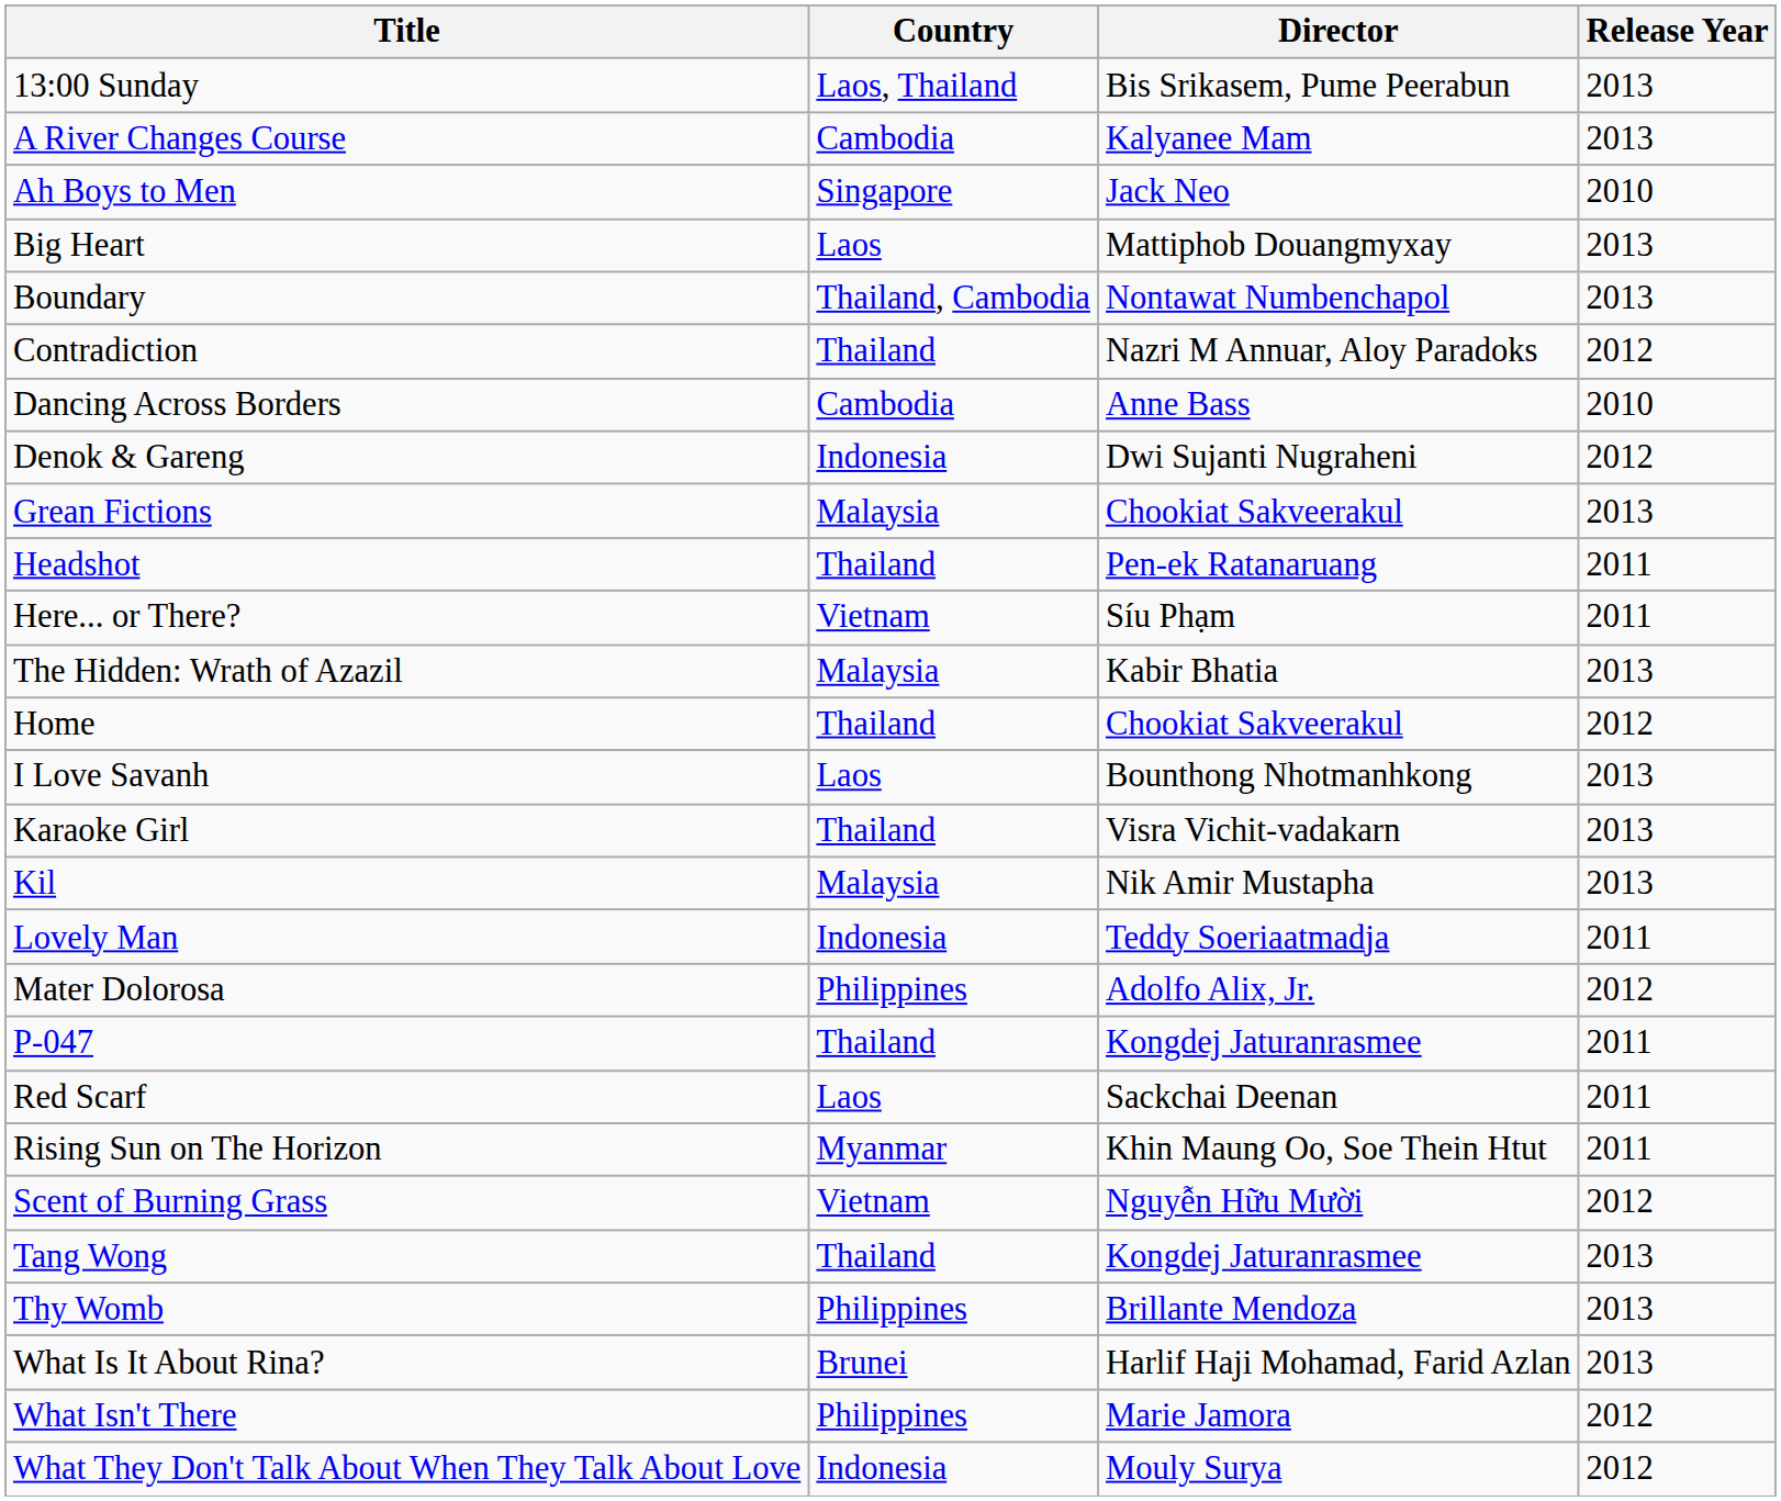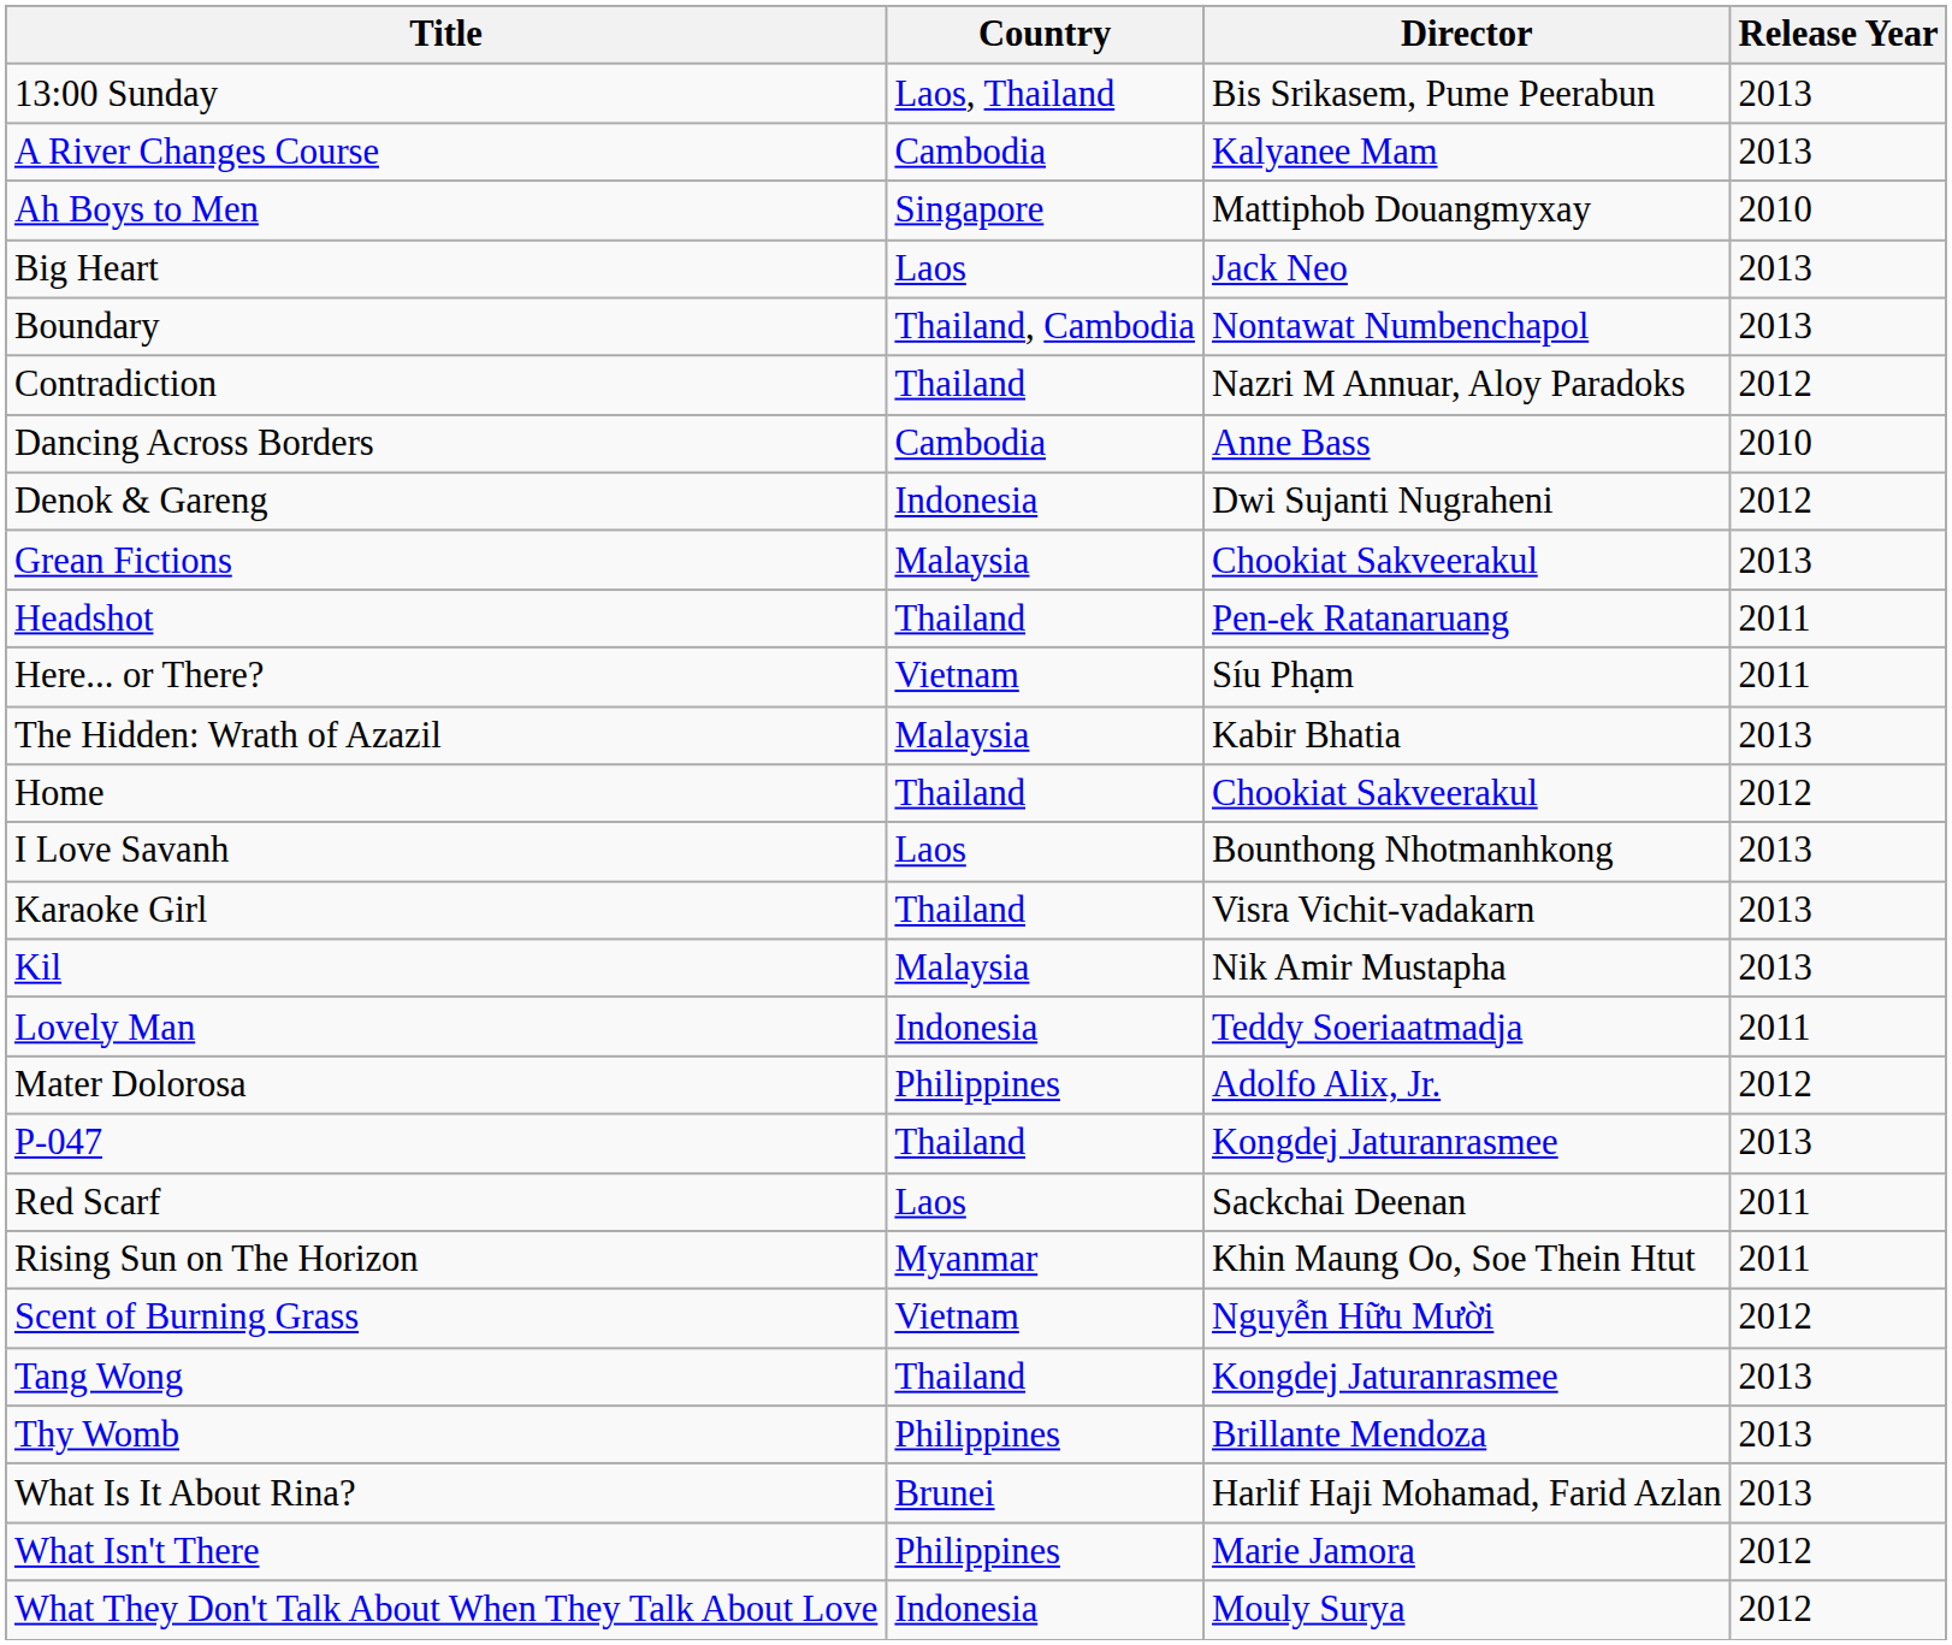 <table class="wikitable">
 <tr>
 <th>Title</th>
 <th>Country</th>
 <th>Director</th>
 <th>Release Year</th>
 </tr>
 <tr>
 <td>13:00 Sunday</td>
 <td><a href='#'>Laos</a>, <a href='#'>Thailand</a></td>
 <td>Bis Srikasem, Pume Peerabun</td>
 <td>2013</td>
 </tr>
 <tr>
 <td><a href='#'>A River Changes Course</a></td>
 <td><a href='#'>Cambodia</a></td>
 <td><a href='#'>Kalyanee Mam</a></td>
 <td>2013</td>
 </tr>
 <tr>
 <td><a href='#'>Ah Boys to Men</a></td>
 <td><a href='#'>Singapore</a></td>
-<td><a href='#'>Jack Neo</a></td>
+<td>Mattiphob Douangmyxay</td>
 <td>2010</td>
 </tr>
 <tr>
 <td>Big Heart</td>
 <td><a href='#'>Laos</a></td>
-<td>Mattiphob Douangmyxay</td>
+<td><a href='#'>Jack Neo</a></td>
 <td>2013</td>
 </tr>
 <tr>
 <td>Boundary</td>
 <td><a href='#'>Thailand</a>, <a href='#'>Cambodia</a></td>
 <td><a href='#'>Nontawat Numbenchapol</a></td>
 <td>2013</td>
 </tr>
 <tr>
 <td>Contradiction</td>
 <td><a href='#'>Thailand</a></td>
 <td>Nazri M Annuar, Aloy Paradoks</td>
 <td>2012</td>
 </tr>
 <tr>
 <td>Dancing Across Borders</td>
 <td><a href='#'>Cambodia</a></td>
 <td><a href='#'>Anne Bass</a></td>
 <td>2010</td>
 </tr>
 <tr>
 <td>Denok & Gareng</td>
 <td><a href='#'>Indonesia</a></td>
 <td>Dwi Sujanti Nugraheni</td>
 <td>2012</td>
 </tr>
 <tr>
 <td><a href='#'>Grean Fictions</a></td>
 <td><a href='#'>Malaysia</a></td>
 <td><a href='#'>Chookiat Sakveerakul</a></td>
 <td>2013</td>
 </tr>
 <tr>
 <td><a href='#'>Headshot</a></td>
 <td><a href='#'>Thailand</a></td>
 <td><a href='#'>Pen-ek Ratanaruang</a></td>
 <td>2011</td>
 </tr>
 <tr>
 <td>Here... or There?</td>
 <td><a href='#'>Vietnam</a></td>
 <td>Síu Phạm</td>
 <td>2011</td>
 </tr>
 <tr>
 <td>The Hidden: Wrath of Azazil</td>
 <td><a href='#'>Malaysia</a></td>
 <td>Kabir Bhatia</td>
 <td>2013</td>
 </tr>
 <tr>
 <td>Home</td>
 <td><a href='#'>Thailand</a></td>
 <td><a href='#'>Chookiat Sakveerakul</a></td>
 <td>2012</td>
 </tr>
 <tr>
 <td>I Love Savanh</td>
 <td><a href='#'>Laos</a></td>
 <td>Bounthong Nhotmanhkong</td>
 <td>2013</td>
 </tr>
 <tr>
 <td>Karaoke Girl</td>
 <td><a href='#'>Thailand</a></td>
 <td>Visra Vichit-vadakarn</td>
 <td>2013</td>
 </tr>
 <tr>
 <td><a href='#'>Kil</a></td>
 <td><a href='#'>Malaysia</a></td>
 <td>Nik Amir Mustapha</td>
 <td>2013</td>
 </tr>
 <tr>
 <td><a href='#'>Lovely Man</a></td>
 <td><a href='#'>Indonesia</a></td>
 <td><a href='#'>Teddy Soeriaatmadja</a></td>
 <td>2011</td>
 </tr>
 <tr>
 <td>Mater Dolorosa</td>
 <td><a href='#'>Philippines</a></td>
 <td><a href='#'>Adolfo Alix, Jr.</a></td>
 <td>2012</td>
 </tr>
 <tr>
 <td><a href='#'>P-047</a></td>
 <td><a href='#'>Thailand</a></td>
 <td><a href='#'>Kongdej Jaturanrasmee</a></td>
-<td>2011</td>
+<td>2013</td>
 </tr>
 <tr>
 <td>Red Scarf</td>
 <td><a href='#'>Laos</a></td>
 <td>Sackchai Deenan</td>
 <td>2011</td>
 </tr>
 <tr>
 <td>Rising Sun on The Horizon</td>
 <td><a href='#'>Myanmar</a></td>
 <td>Khin Maung Oo, Soe Thein Htut</td>
 <td>2011</td>
 </tr>
 <tr>
 <td><a href='#'>Scent of Burning Grass</a></td>
 <td><a href='#'>Vietnam</a></td>
 <td><a href='#'>Nguyễn Hữu Mười</a></td>
 <td>2012</td>
 </tr>
 <tr>
 <td><a href='#'>Tang Wong</a></td>
 <td><a href='#'>Thailand</a></td>
 <td><a href='#'>Kongdej Jaturanrasmee</a></td>
 <td>2013</td>
 </tr>
 <tr>
 <td><a href='#'>Thy Womb</a></td>
 <td><a href='#'>Philippines</a></td>
 <td><a href='#'>Brillante Mendoza</a></td>
 <td>2013</td>
 </tr>
 <tr>
 <td>What Is It About Rina?</td>
 <td><a href='#'>Brunei</a></td>
 <td>Harlif Haji Mohamad, Farid Azlan</td>
 <td>2013</td>
 </tr>
 <tr>
 <td><a href='#'>What Isn't There</a></td>
 <td><a href='#'>Philippines</a></td>
 <td><a href='#'>Marie Jamora</a></td>
 <td>2012</td>
 </tr>
 <tr>
 <td><a href='#'>What They Don't Talk About When They Talk About Love</a></td>
 <td><a href='#'>Indonesia</a></td>
 <td><a href='#'>Mouly Surya</a></td>
 <td>2012</td>
 </tr>
 </table>
